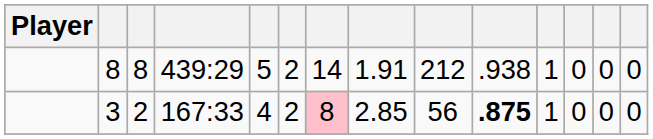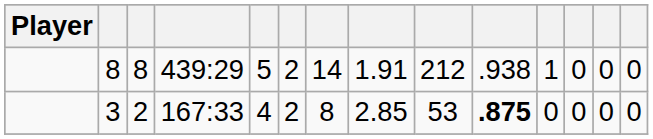 <table class="wikitable sortable" style="text-align:center;">
 <tr>
 <th>Player</th>
 <th></th>
 <th></th>
 <th></th>
 <th></th>
 <th></th>
 <th></th>
 <th></th>
 <th></th>
 <th></th>
 <th></th>
 <th></th>
 <th></th>
 <th></th>
 </tr>
 <tr>
 <td></td>
 <td>8</td>
 <td>8</td>
 <td>439:29</td>
 <td>5</td>
 <td>2</td>
 <td>14</td>
 <td>1.91</td>
 <td>212</td>
 <td>.938</td>
 <td>1</td>
 <td>0</td>
 <td>0</td>
 <td>0</td>
 </tr>
 <tr>
 <td></td>
 <td>3</td>
 <td>2</td>
 <td>167:33</td>
 <td>4</td>
 <td>2</td>
-<td style="background: pink;">8</td>
+<td>8</td>
 <td>2.85</td>
-<td>56</td>
+<td>53</td>
 <td><strong>.875</strong></td>
-<td>1</td>
+<td>0</td>
 <td>0</td>
 <td>0</td>
 <td>0</td>
 </tr>
 </table>
